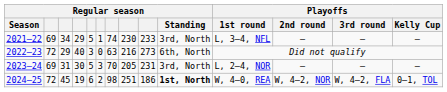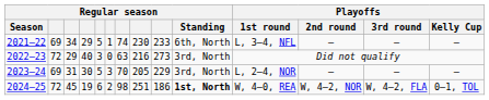 <table class="wikitable" style="text-align:center">
 <tr>
 <th colspan=10>Regular season</th>
 <th colspan=5>Playoffs</th>
 </tr>
 <tr>
 <th>Season</th>
 <th></th>
 <th></th>
 <th></th>
 <th></th>
 <th></th>
 <th></th>
 <th></th>
 <th></th>
 <th>Standing</th>
 <th>1st round</th>
 <th>2nd round</th>
 <th>3rd round</th>
 <th>Kelly Cup</th>
 </tr>
 <tr>
 <td><a href='#'>2021–22</a></td>
 <td>69</td>
 <td>34</td>
 <td>29</td>
 <td>5</td>
 <td>1</td>
 <td>74</td>
 <td>230</td>
 <td>233</td>
-<td>3rd, North</td>
+<td>6th, North</td>
 <td>L, 3–4, <a href='#'>NFL</a></td>
 <td>—</td>
 <td>—</td>
 <td>—</td>
 </tr>
 <tr>
 <td><a href='#'>2022–23</a></td>
 <td>72</td>
 <td>29</td>
 <td>40</td>
 <td>3</td>
 <td>0</td>
 <td>63</td>
 <td>216</td>
 <td>273</td>
-<td>6th, North</td>
+<td>3rd, North</td>
 <td colspan=4><em>Did not qualify</em></td>
 </tr>
 <tr>
 <td><a href='#'>2023–24</a></td>
 <td>69</td>
 <td>31</td>
 <td>30</td>
 <td>5</td>
 <td>3</td>
 <td>70</td>
 <td>205</td>
-<td>231</td>
+<td>229</td>
 <td>3rd, North</td>
 <td>L, 2–4, <a href='#'>NOR</a></td>
 <td>—</td>
 <td>—</td>
 <td>—</td>
 </tr>
 <tr>
 <td><a href='#'>2024–25</a></td>
 <td>72</td>
 <td>45</td>
 <td>19</td>
 <td>6</td>
 <td>2</td>
 <td>98</td>
 <td>251</td>
 <td>186</td>
 <td><strong>1st, North</strong></td>
 <td>W, 4–0, <a href='#'>REA</a></td>
 <td>W, 4–2, <a href='#'>NOR</a></td>
 <td>W, 4–2, <a href='#'>FLA</a></td>
 <td>0–1, <a href='#'>TOL</a></td>
 </tr>
 </table>
